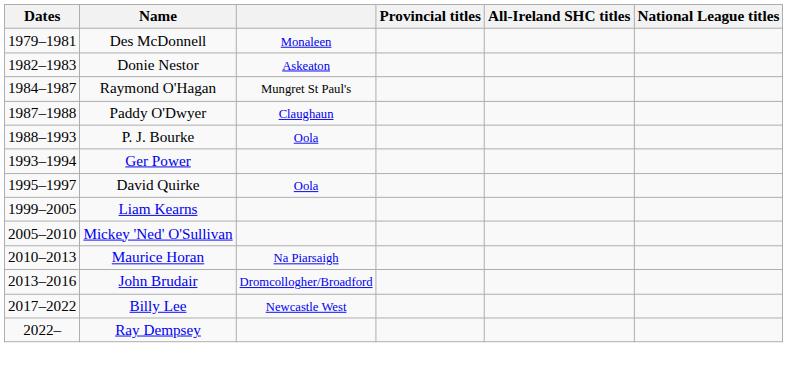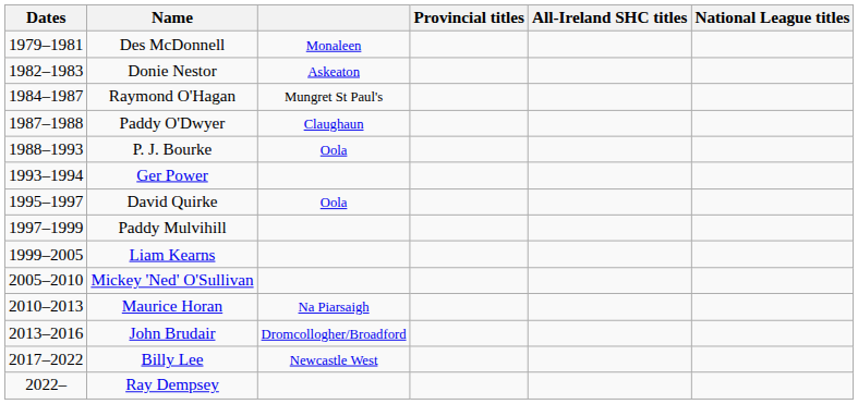 <table class="wikitable sortable" style="text-align: center;">
 <tr>
 <th>Dates</th>
 <th>Name</th>
 <th></th>
 <th>Provincial titles</th>
 <th>All-Ireland SHC titles</th>
 <th>National League titles</th>
 </tr>
 <tr>
 <td>1979–1981</td>
 <td>Des McDonnell</td>
 <td><small><a href='#'>Monaleen</a></small></td>
 <td></td>
 <td></td>
 <td></td>
 </tr>
 <tr>
 <td>1982–1983</td>
 <td>Donie Nestor</td>
 <td><small><a href='#'>Askeaton</a></small></td>
 <td></td>
 <td></td>
 <td></td>
 </tr>
 <tr>
 <td>1984–1987</td>
 <td>Raymond O'Hagan</td>
 <td><small>Mungret St Paul's</small></td>
 <td></td>
 <td></td>
 <td></td>
 </tr>
 <tr>
 <td>1987–1988</td>
 <td>Paddy O'Dwyer</td>
 <td><small><a href='#'>Claughaun</a></small></td>
 <td></td>
 <td></td>
 <td></td>
 </tr>
 <tr>
 <td>1988–1993</td>
 <td>P. J. Bourke</td>
 <td><small><a href='#'>Oola</a></small></td>
 <td></td>
 <td></td>
 <td></td>
 </tr>
 <tr>
 <td>1993–1994</td>
 <td><a href='#'>Ger Power</a></td>
 <td><small></small></td>
 <td></td>
 <td></td>
 <td></td>
 </tr>
 <tr>
 <td>1995–1997</td>
 <td>David Quirke</td>
 <td><small><a href='#'>Oola</a></small></td>
 <td></td>
 <td></td>
 <td></td>
 </tr>
 <tr>
+<td>1997–1999</td>
+<td>Paddy Mulvihill</td>
+<td><small></small></td>
+<td></td>
+<td></td>
+<td></td>
+</tr>
+<tr>
 <td>1999–2005</td>
 <td><a href='#'>Liam Kearns</a></td>
 <td><small></small></td>
 <td></td>
 <td></td>
 <td></td>
 </tr>
 <tr>
 <td>2005–2010</td>
 <td><a href='#'>Mickey 'Ned' O'Sullivan</a></td>
 <td><small></small></td>
 <td></td>
 <td></td>
 <td></td>
 </tr>
 <tr>
 <td>2010–2013</td>
 <td><a href='#'>Maurice Horan</a></td>
 <td><small><a href='#'>Na Piarsaigh</a></small></td>
 <td></td>
 <td></td>
 <td></td>
 </tr>
 <tr>
 <td>2013–2016</td>
 <td><a href='#'>John Brudair</a></td>
 <td><small><a href='#'>Dromcollogher/Broadford</a></small></td>
 <td></td>
 <td></td>
 <td></td>
 </tr>
 <tr>
 <td>2017–2022</td>
 <td><a href='#'>Billy Lee</a></td>
 <td><small><a href='#'>Newcastle West</a></small></td>
 <td></td>
 <td></td>
 <td></td>
 </tr>
 <tr>
 <td>2022–</td>
 <td><a href='#'>Ray Dempsey</a></td>
 <td><small></small></td>
 <td></td>
 <td></td>
 <td></td>
 </tr>
 </table>
